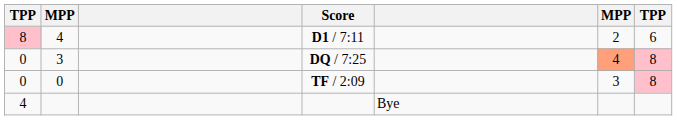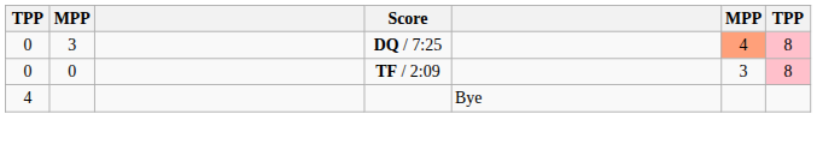 <table class="wikitable" style="text-align: center;" |>
 <tr>
 <th width="35">TPP</th>
 <th width="35">MPP</th>
 <th width="250"></th>
 <th width="75">Score</th>
 <th width="250"></th>
 <th width="35">MPP</th>
 <th width="35">TPP</th>
-</tr>
-<tr>
-<td bgcolor=pink>8</td>
-<td>4</td>
-<td style="text-align:left;"></td>
-<td><strong>D1</strong> / 7:11</td>
-<td style="text-align:left;"><strong></strong></td>
-<td>2</td>
-<td>6</td>
 </tr>
 <tr>
 <td>0</td>
 <td>3</td>
 <td style="text-align:left;"><strong></strong></td>
 <td><strong>DQ</strong> / 7:25</td>
 <td style="text-align:left;"></td>
 <td style="background: lightsalmon;">4</td>
 <td bgcolor=pink>8</td>
 </tr>
 <tr>
 <td>0</td>
 <td>0</td>
 <td style="text-align:left;"><strong></strong></td>
 <td><strong>TF</strong> / 2:09</td>
 <td style="text-align:left;"></td>
 <td>3</td>
 <td bgcolor=pink>8</td>
 </tr>
 <tr>
 <td>4</td>
 <td></td>
 <td style="text-align:left;"><strong></strong></td>
 <td></td>
 <td style="text-align:left;">Bye</td>
 <td></td>
 <td></td>
 </tr>
 </table>
